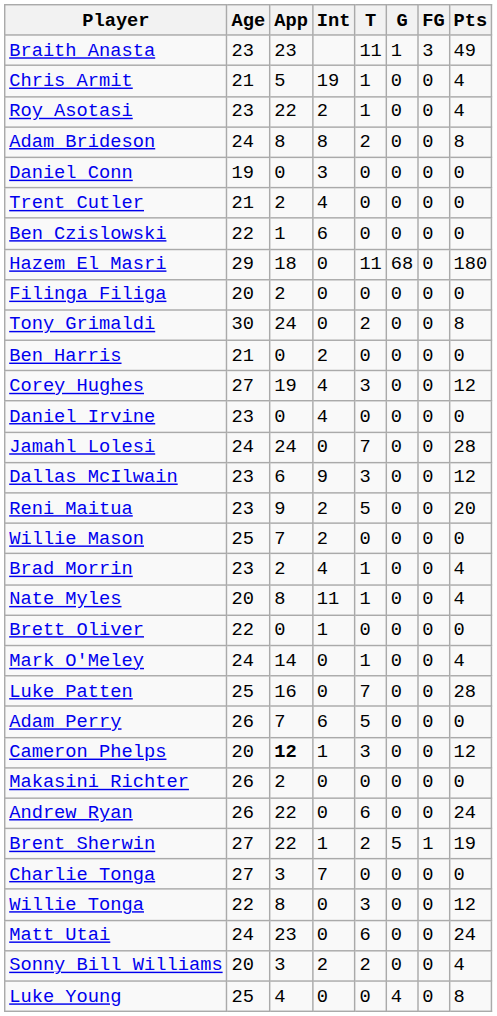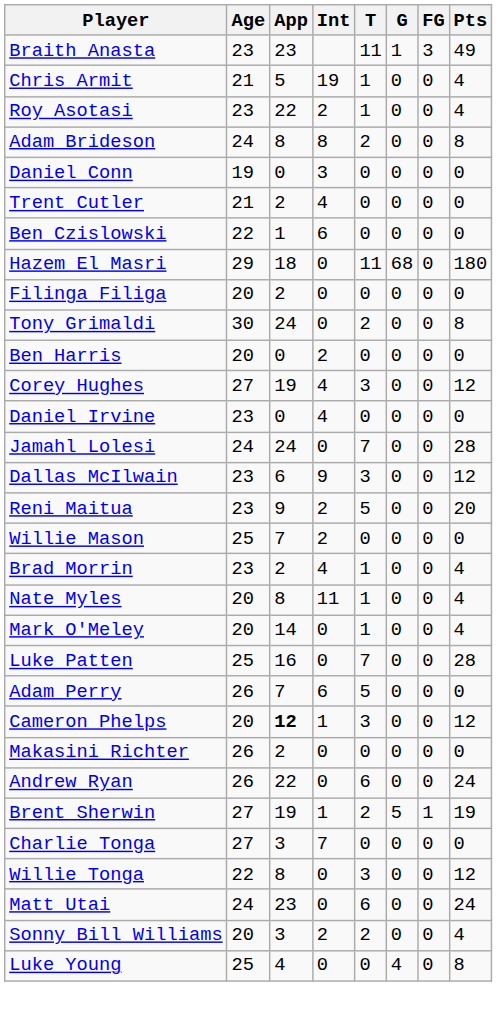 <table class="wikitable sortable">
 <tr>
 <th>Player</th>
 <th>Age</th>
 <th>App</th>
 <th>Int</th>
 <th>T</th>
 <th>G</th>
 <th>FG</th>
 <th>Pts</th>
 </tr>
 <tr>
 <td><a href='#'>Braith Anasta</a></td>
 <td>23</td>
 <td>23</td>
 <td></td>
 <td>11</td>
 <td>1</td>
 <td>3</td>
 <td>49</td>
 </tr>
 <tr>
 <td><a href='#'>Chris Armit</a></td>
 <td>21</td>
 <td>5</td>
 <td>19</td>
 <td>1</td>
 <td>0</td>
 <td>0</td>
 <td>4</td>
 </tr>
 <tr>
 <td><a href='#'>Roy Asotasi</a></td>
 <td>23</td>
 <td>22</td>
 <td>2</td>
 <td>1</td>
 <td>0</td>
 <td>0</td>
 <td>4</td>
 </tr>
 <tr>
 <td><a href='#'>Adam Brideson</a></td>
 <td>24</td>
 <td>8</td>
 <td>8</td>
 <td>2</td>
 <td>0</td>
 <td>0</td>
 <td>8</td>
 </tr>
 <tr>
 <td><a href='#'>Daniel Conn</a></td>
 <td>19</td>
 <td>0</td>
 <td>3</td>
 <td>0</td>
 <td>0</td>
 <td>0</td>
 <td>0</td>
 </tr>
 <tr>
 <td><a href='#'>Trent Cutler</a></td>
 <td>21</td>
 <td>2</td>
 <td>4</td>
 <td>0</td>
 <td>0</td>
 <td>0</td>
 <td>0</td>
 </tr>
 <tr>
 <td><a href='#'>Ben Czislowski</a></td>
 <td>22</td>
 <td>1</td>
 <td>6</td>
 <td>0</td>
 <td>0</td>
 <td>0</td>
 <td>0</td>
 </tr>
 <tr>
 <td><a href='#'>Hazem El Masri</a></td>
 <td>29</td>
 <td>18</td>
 <td>0</td>
 <td>11</td>
 <td>68</td>
 <td>0</td>
 <td>180</td>
 </tr>
 <tr>
 <td><a href='#'>Filinga Filiga</a></td>
 <td>20</td>
 <td>2</td>
 <td>0</td>
 <td>0</td>
 <td>0</td>
 <td>0</td>
 <td>0</td>
 </tr>
 <tr>
 <td><a href='#'>Tony Grimaldi</a></td>
 <td>30</td>
 <td>24</td>
 <td>0</td>
 <td>2</td>
 <td>0</td>
 <td>0</td>
 <td>8</td>
 </tr>
 <tr>
 <td><a href='#'>Ben Harris</a></td>
-<td>21</td>
+<td>20</td>
 <td>0</td>
 <td>2</td>
 <td>0</td>
 <td>0</td>
 <td>0</td>
 <td>0</td>
 </tr>
 <tr>
 <td><a href='#'>Corey Hughes</a></td>
 <td>27</td>
 <td>19</td>
 <td>4</td>
 <td>3</td>
 <td>0</td>
 <td>0</td>
 <td>12</td>
 </tr>
 <tr>
 <td><a href='#'>Daniel Irvine</a></td>
 <td>23</td>
 <td>0</td>
 <td>4</td>
 <td>0</td>
 <td>0</td>
 <td>0</td>
 <td>0</td>
 </tr>
 <tr>
 <td><a href='#'>Jamahl Lolesi</a></td>
 <td>24</td>
 <td>24</td>
 <td>0</td>
 <td>7</td>
 <td>0</td>
 <td>0</td>
 <td>28</td>
 </tr>
 <tr>
 <td><a href='#'>Dallas McIlwain</a></td>
 <td>23</td>
 <td>6</td>
 <td>9</td>
 <td>3</td>
 <td>0</td>
 <td>0</td>
 <td>12</td>
 </tr>
 <tr>
 <td><a href='#'>Reni Maitua</a></td>
 <td>23</td>
 <td>9</td>
 <td>2</td>
 <td>5</td>
 <td>0</td>
 <td>0</td>
 <td>20</td>
 </tr>
 <tr>
 <td><a href='#'>Willie Mason</a></td>
 <td>25</td>
 <td>7</td>
 <td>2</td>
 <td>0</td>
 <td>0</td>
 <td>0</td>
 <td>0</td>
 </tr>
 <tr>
 <td><a href='#'>Brad Morrin</a></td>
 <td>23</td>
 <td>2</td>
 <td>4</td>
 <td>1</td>
 <td>0</td>
 <td>0</td>
 <td>4</td>
 </tr>
 <tr>
 <td><a href='#'>Nate Myles</a></td>
 <td>20</td>
 <td>8</td>
 <td>11</td>
 <td>1</td>
 <td>0</td>
 <td>0</td>
 <td>4</td>
 </tr>
 <tr>
-<td><a href='#'>Brett Oliver</a></td>
-<td>22</td>
-<td>0</td>
-<td>1</td>
-<td>0</td>
-<td>0</td>
-<td>0</td>
-<td>0</td>
-</tr>
-<tr>
 <td><a href='#'>Mark O'Meley</a></td>
-<td>24</td>
+<td>20</td>
 <td>14</td>
 <td>0</td>
 <td>1</td>
 <td>0</td>
 <td>0</td>
 <td>4</td>
 </tr>
 <tr>
 <td><a href='#'>Luke Patten</a></td>
 <td>25</td>
 <td>16</td>
 <td>0</td>
 <td>7</td>
 <td>0</td>
 <td>0</td>
 <td>28</td>
 </tr>
 <tr>
 <td><a href='#'>Adam Perry</a></td>
 <td>26</td>
 <td>7</td>
 <td>6</td>
 <td>5</td>
 <td>0</td>
 <td>0</td>
 <td>0</td>
 </tr>
 <tr>
 <td><a href='#'>Cameron Phelps</a></td>
 <td>20</td>
 <td><strong>12</strong></td>
 <td>1</td>
 <td>3</td>
 <td>0</td>
 <td>0</td>
 <td>12</td>
 </tr>
 <tr>
 <td><a href='#'>Makasini Richter</a></td>
 <td>26</td>
 <td>2</td>
 <td>0</td>
 <td>0</td>
 <td>0</td>
 <td>0</td>
 <td>0</td>
 </tr>
 <tr>
 <td><a href='#'>Andrew Ryan</a></td>
 <td>26</td>
 <td>22</td>
 <td>0</td>
 <td>6</td>
 <td>0</td>
 <td>0</td>
 <td>24</td>
 </tr>
 <tr>
 <td><a href='#'>Brent Sherwin</a></td>
 <td>27</td>
-<td>22</td>
+<td>19</td>
 <td>1</td>
 <td>2</td>
 <td>5</td>
 <td>1</td>
 <td>19</td>
 </tr>
 <tr>
 <td><a href='#'>Charlie Tonga</a></td>
 <td>27</td>
 <td>3</td>
 <td>7</td>
 <td>0</td>
 <td>0</td>
 <td>0</td>
 <td>0</td>
 </tr>
 <tr>
 <td><a href='#'>Willie Tonga</a></td>
 <td>22</td>
 <td>8</td>
 <td>0</td>
 <td>3</td>
 <td>0</td>
 <td>0</td>
 <td>12</td>
 </tr>
 <tr>
 <td><a href='#'>Matt Utai</a></td>
 <td>24</td>
 <td>23</td>
 <td>0</td>
 <td>6</td>
 <td>0</td>
 <td>0</td>
 <td>24</td>
 </tr>
 <tr>
 <td><a href='#'>Sonny Bill Williams</a></td>
 <td>20</td>
 <td>3</td>
 <td>2</td>
 <td>2</td>
 <td>0</td>
 <td>0</td>
 <td>4</td>
 </tr>
 <tr>
 <td><a href='#'>Luke Young</a></td>
 <td>25</td>
 <td>4</td>
 <td>0</td>
 <td>0</td>
 <td>4</td>
 <td>0</td>
 <td>8</td>
 </tr>
 </table>
